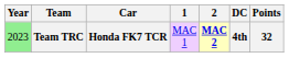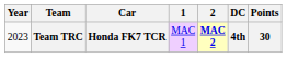 <table class="wikitable" style="text-align:center; font-size:85%">
 <tr>
 <th>Year</th>
 <th>Team</th>
 <th>Car</th>
 <th>1</th>
 <th>2</th>
 <th>DC</th>
 <th>Points</th>
 </tr>
 <tr>
-<td style="background: lightgreen;">2023</td>
+<td>2023</td>
 <th nowrap>Team TRC</th>
 <th nowrap>Honda FK7 TCR</th>
 <td style="background:#efcfff;"><a href='#'>MAC<br>1</a><br></td>
 <td style="background:#ffffbf;"><strong><a href='#'>MAC<br>2</a><br></strong></td>
 <th>4th</th>
-<th>32</th>
+<th>30</th>
 </tr>
 </table>
